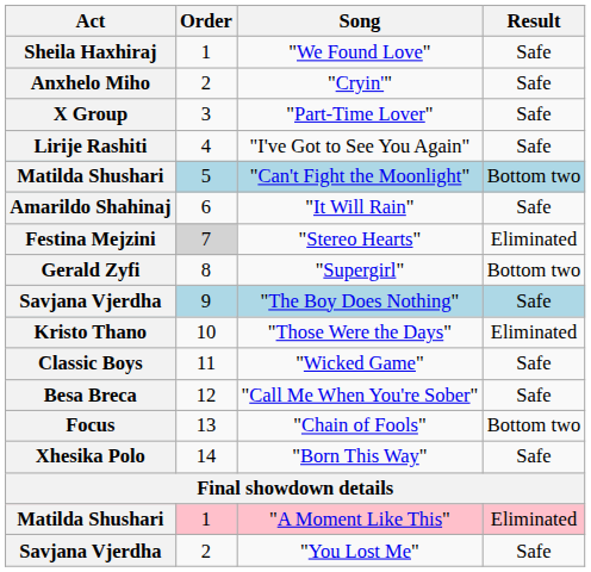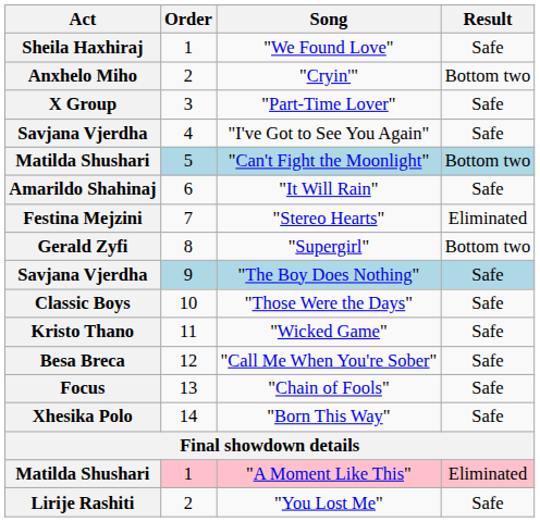 <table class="wikitable plainrowheaders" style="text-align:center;">
 <tr>
 <th scope="col">Act</th>
 <th scope="col">Order</th>
 <th scope="col">Song</th>
 <th scope="col">Result</th>
 </tr>
 <tr>
 <th scope="row">Sheila Haxhiraj</th>
 <td>1</td>
 <td>"<a href='#'>We Found Love</a>"</td>
 <td>Safe</td>
 </tr>
 <tr>
 <th scope="row">Anxhelo Miho</th>
 <td>2</td>
 <td>"<a href='#'>Cryin'</a>"</td>
-<td>Safe</td>
+<td>Bottom two</td>
 </tr>
 <tr>
 <th scope="row">X Group</th>
 <td>3</td>
 <td>"<a href='#'>Part-Time Lover</a>"</td>
 <td>Safe</td>
 </tr>
 <tr>
-<th scope="row">Lirije Rashiti</th>
+<th scope="row">Savjana Vjerdha</th>
 <td>4</td>
 <td>"I've Got to See You Again"</td>
 <td>Safe</td>
 </tr>
 <tr style="background:lightblue;">
 <th scope="row">Matilda Shushari</th>
 <td>5</td>
 <td>"<a href='#'>Can't Fight the Moonlight</a>"</td>
 <td>Bottom two</td>
 </tr>
 <tr>
 <th scope="row">Amarildo Shahinaj</th>
 <td>6</td>
 <td>"<a href='#'>It Will Rain</a>"</td>
 <td>Safe</td>
 </tr>
 <tr>
 <th scope="row">Festina Mejzini</th>
-<td style="background: lightgrey;">7</td>
+<td>7</td>
 <td>"<a href='#'>Stereo Hearts</a>"</td>
 <td>Eliminated</td>
 </tr>
 <tr>
 <th scope="row">Gerald Zyfi</th>
 <td>8</td>
 <td>"<a href='#'>Supergirl</a>"</td>
 <td>Bottom two</td>
 </tr>
 <tr style="background:lightblue;">
 <th scope="row">Savjana Vjerdha</th>
 <td>9</td>
 <td>"<a href='#'>The Boy Does Nothing</a>"</td>
 <td>Safe</td>
 </tr>
 <tr>
-<th scope="row">Kristo Thano</th>
+<th scope="row">Classic Boys</th>
 <td>10</td>
 <td>"<a href='#'>Those Were the Days</a>"</td>
-<td>Eliminated</td>
+<td>Safe</td>
 </tr>
 <tr>
-<th scope="row">Classic Boys</th>
+<th scope="row">Kristo Thano</th>
 <td>11</td>
 <td>"<a href='#'>Wicked Game</a>"</td>
 <td>Safe</td>
 </tr>
 <tr>
 <th scope="row">Besa Breca</th>
 <td>12</td>
 <td>"<a href='#'>Call Me When You're Sober</a>"</td>
 <td>Safe</td>
 </tr>
 <tr>
 <th scope="row">Focus</th>
 <td>13</td>
 <td>"<a href='#'>Chain of Fools</a>"</td>
-<td>Bottom two</td>
+<td>Safe</td>
 </tr>
 <tr>
 <th scope="row">Xhesika Polo</th>
 <td>14</td>
 <td>"<a href='#'>Born This Way</a>"</td>
 <td>Safe</td>
 </tr>
 <tr>
 <th colspan="5">Final showdown details</th>
 </tr>
 <tr style="background:pink;">
 <th scope="row">Matilda Shushari</th>
 <td>1</td>
 <td>"<a href='#'>A Moment Like This</a>"</td>
 <td>Eliminated</td>
 </tr>
 <tr>
-<th scope="row">Savjana Vjerdha</th>
+<th scope="row">Lirije Rashiti</th>
 <td>2</td>
 <td>"<a href='#'>You Lost Me</a>"</td>
 <td>Safe</td>
 </tr>
 </table>
